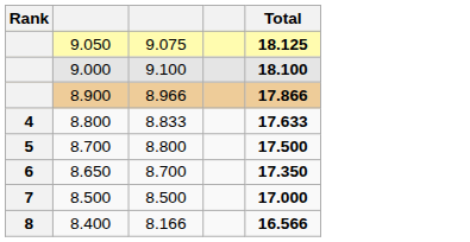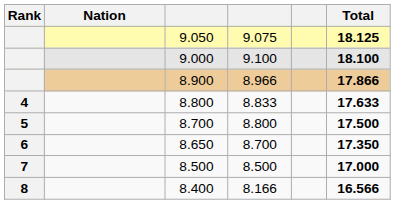 <table class="wikitable sortable" style="text-align:center; font-size:90%">
 <tr>
 <th scope="col" style="width:20px;">Rank</th>
+<th ! scope="col" style="width:120px;">Nation</th>
 <th ! scope="col" style="width:60px;"></th>
 <th ! scope="col" style="width:60px;"></th>
 <th ! scope="col" style="width:30px;"></th>
 <th ! scope="col" style="width:60px;">Total</th>
 </tr>
 <tr bgcolor=fffcaf>
 <th scope=row></th>
+<td align=left></td>
 <td>9.050</td>
 <td>9.075</td>
 <td></td>
 <td><strong>18.125</strong></td>
 </tr>
 <tr bgcolor=e5e5e5>
 <th scope=row></th>
+<td align=left></td>
 <td>9.000</td>
 <td>9.100</td>
 <td></td>
 <td><strong>18.100</strong></td>
 </tr>
 <tr bgcolor=eecc99>
 <th scope=row></th>
+<td align=left></td>
 <td>8.900</td>
 <td>8.966</td>
 <td></td>
 <td><strong>17.866</strong></td>
 </tr>
 <tr>
 <th scope=row>4</th>
+<td align=left></td>
 <td>8.800</td>
 <td>8.833</td>
 <td></td>
 <td><strong>17.633</strong></td>
 </tr>
 <tr>
 <th scope=row>5</th>
+<td align=left></td>
 <td>8.700</td>
 <td>8.800</td>
 <td></td>
 <td><strong>17.500</strong></td>
 </tr>
 <tr>
 <th scope=row>6</th>
+<td align=left></td>
 <td>8.650</td>
 <td>8.700</td>
 <td></td>
 <td><strong>17.350</strong></td>
 </tr>
 <tr>
 <th scope=row>7</th>
+<td align=left></td>
 <td>8.500</td>
 <td>8.500</td>
 <td></td>
 <td><strong>17.000</strong></td>
 </tr>
 <tr>
 <th scope=row>8</th>
+<td align=left></td>
 <td>8.400</td>
 <td>8.166</td>
 <td></td>
 <td><strong>16.566</strong></td>
 </tr>
 </table>
